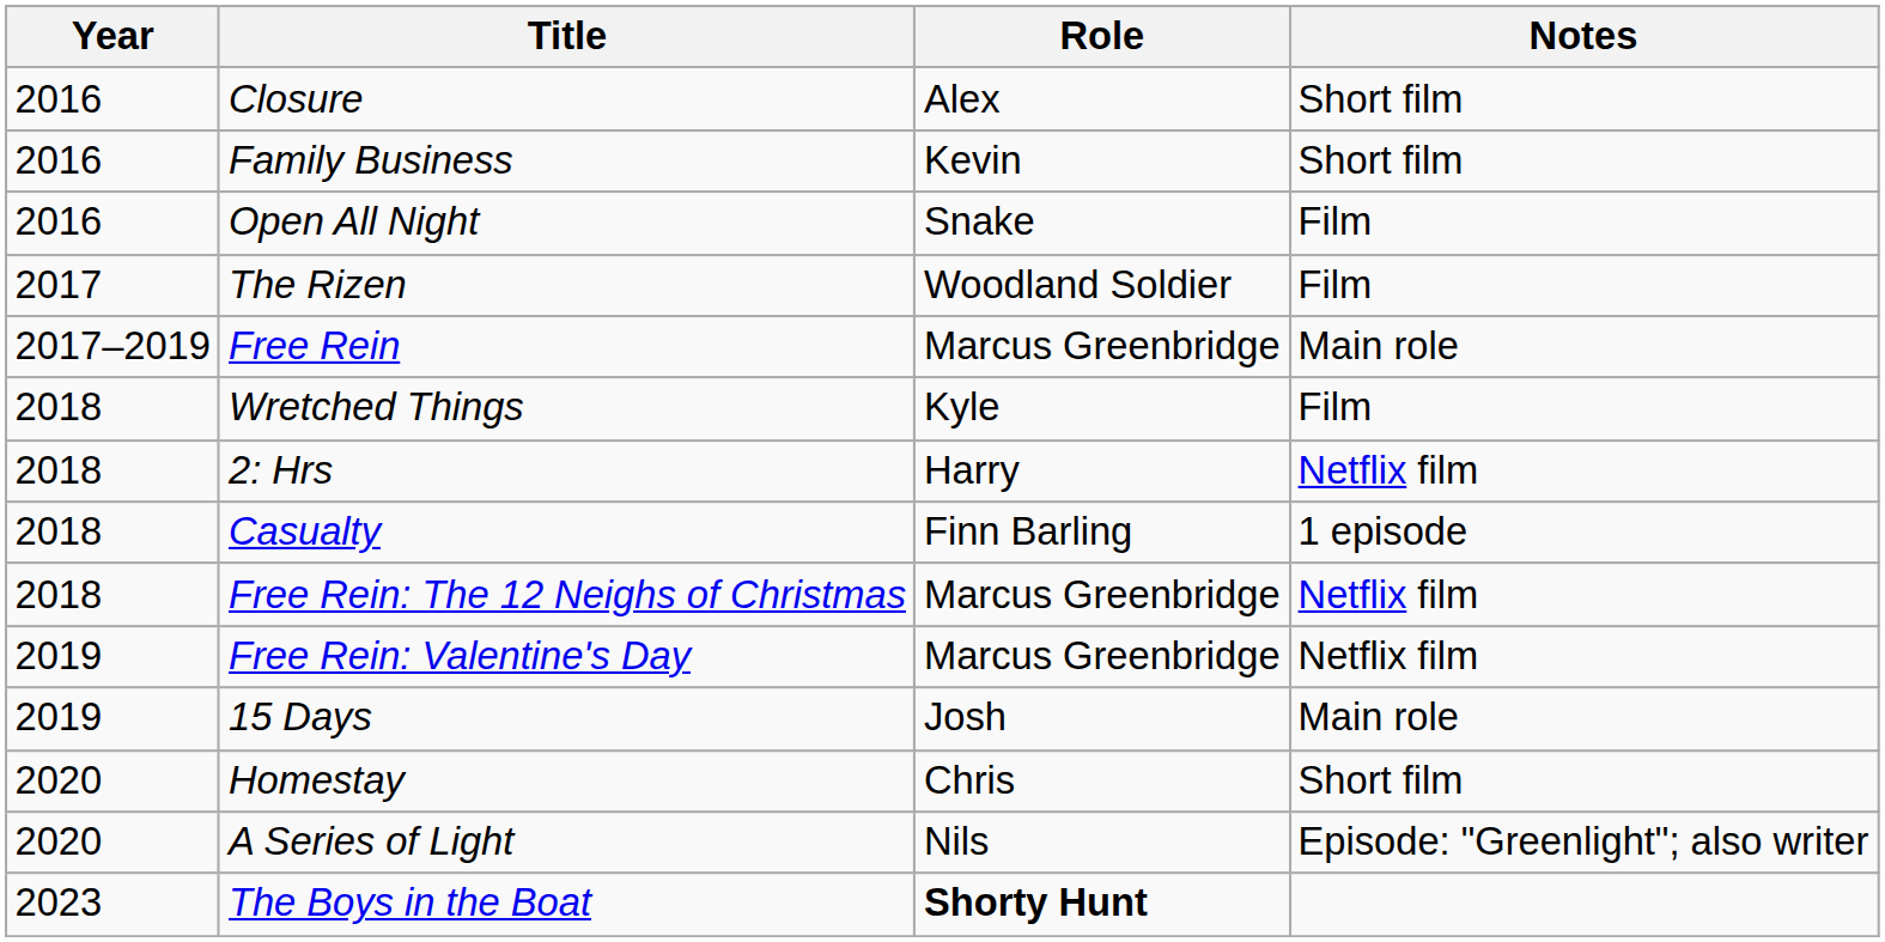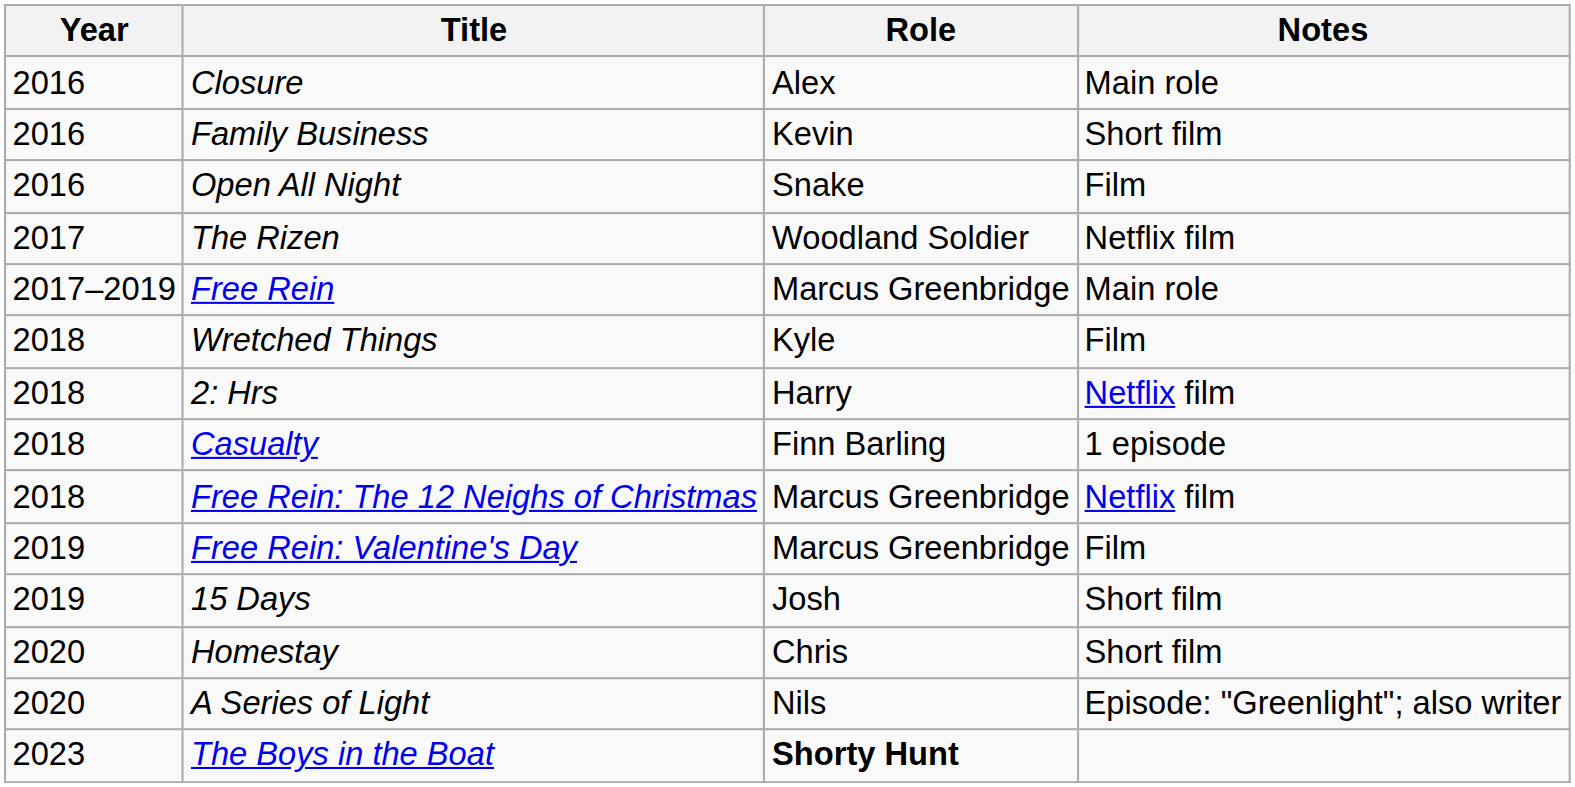 <table class="wikitable sortable">
 <tr>
 <th>Year</th>
 <th>Title</th>
 <th>Role</th>
 <th class="unsortable">Notes</th>
 </tr>
 <tr>
 <td>2016</td>
 <td><em>Closure</em></td>
 <td>Alex</td>
-<td>Short film</td>
+<td>Main role</td>
 </tr>
 <tr>
 <td>2016</td>
 <td><em>Family Business</em></td>
 <td>Kevin</td>
 <td>Short film</td>
 </tr>
 <tr>
 <td>2016</td>
 <td><em>Open All Night</em></td>
 <td>Snake</td>
 <td>Film</td>
 </tr>
 <tr>
 <td>2017</td>
 <td><em>The Rizen</em></td>
 <td>Woodland Soldier</td>
-<td>Film</td>
+<td>Netflix film</td>
 </tr>
 <tr>
 <td>2017–2019</td>
 <td><em><a href='#'>Free Rein</a></em></td>
 <td>Marcus Greenbridge</td>
 <td>Main role</td>
 </tr>
 <tr>
 <td>2018</td>
 <td><em>Wretched Things</em></td>
 <td>Kyle</td>
 <td>Film</td>
 </tr>
 <tr>
 <td>2018</td>
 <td><em>2: Hrs</em></td>
 <td>Harry</td>
 <td><a href='#'>Netflix</a> film</td>
 </tr>
 <tr>
 <td>2018</td>
 <td><em><a href='#'>Casualty</a></em></td>
 <td>Finn Barling</td>
 <td>1 episode</td>
 </tr>
 <tr>
 <td>2018</td>
 <td><em><a href='#'>Free Rein: The 12 Neighs of Christmas</a></em></td>
 <td>Marcus Greenbridge</td>
 <td><a href='#'>Netflix</a> film</td>
 </tr>
 <tr>
 <td>2019</td>
 <td><em><a href='#'>Free Rein: Valentine's Day</a></em></td>
 <td>Marcus Greenbridge</td>
-<td>Netflix film</td>
+<td>Film</td>
 </tr>
 <tr>
 <td>2019</td>
 <td><em>15 Days</em></td>
 <td>Josh</td>
-<td>Main role</td>
+<td>Short film</td>
 </tr>
 <tr>
 <td>2020</td>
 <td><em>Homestay</em></td>
 <td>Chris</td>
 <td>Short film</td>
 </tr>
 <tr>
 <td>2020</td>
 <td><em>A Series of Light</em></td>
 <td>Nils</td>
 <td>Episode: "Greenlight"; also writer</td>
 </tr>
 <tr>
 <td>2023</td>
 <td><em><a href='#'>The Boys in the Boat</a></em></td>
 <td><strong>Shorty Hunt</strong></td>
 <td></td>
 </tr>
 </table>
